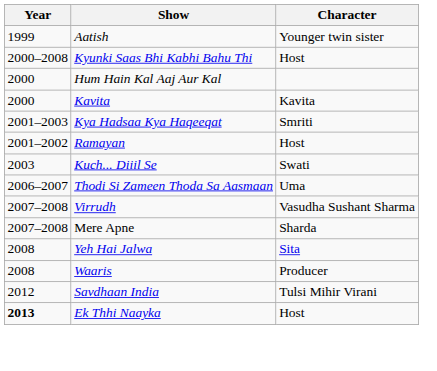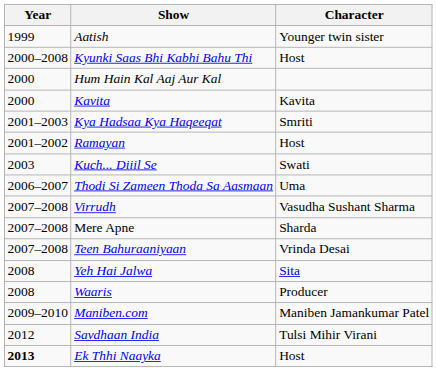 <table class="wikitable">
 <tr>
 <th>Year</th>
 <th>Show</th>
 <th>Character</th>
 </tr>
 <tr>
 <td>1999</td>
 <td><em>Aatish</em></td>
 <td>Younger twin sister</td>
 </tr>
 <tr>
 <td>2000–2008</td>
 <td><em><a href='#'>Kyunki Saas Bhi Kabhi Bahu Thi</a></em></td>
 <td>Host</td>
 </tr>
 <tr>
 <td>2000</td>
 <td><em>Hum Hain Kal Aaj Aur Kal</em></td>
 <td></td>
 </tr>
 <tr>
 <td>2000</td>
 <td><em><a href='#'>Kavita</a></em></td>
 <td>Kavita</td>
 </tr>
 <tr>
 <td>2001–2003</td>
 <td><em><a href='#'>Kya Hadsaa Kya Haqeeqat</a></em></td>
 <td>Smriti</td>
 </tr>
 <tr>
 <td>2001–2002</td>
 <td><em><a href='#'>Ramayan</a></em></td>
 <td>Host</td>
 </tr>
 <tr>
 <td>2003</td>
 <td><em><a href='#'>Kuch... Diiil Se</a></em></td>
 <td>Swati</td>
 </tr>
 <tr>
 <td>2006–2007</td>
 <td><em><a href='#'>Thodi Si Zameen Thoda Sa Aasmaan</a></em></td>
 <td>Uma</td>
 </tr>
 <tr>
 <td>2007–2008</td>
 <td><em><a href='#'>Virrudh</a></em></td>
 <td>Vasudha Sushant Sharma</td>
 </tr>
 <tr>
 <td>2007–2008</td>
 <td>Mere Apne</td>
 <td>Sharda</td>
 </tr>
 <tr>
+<td>2007–2008</td>
+<td><em><a href='#'>Teen Bahuraaniyaan</a></em></td>
+<td>Vrinda Desai</td>
+</tr>
+<tr>
 <td>2008</td>
 <td><em><a href='#'>Yeh Hai Jalwa</a></em></td>
 <td><a href='#'>Sita</a></td>
 </tr>
 <tr>
 <td>2008</td>
 <td><em><a href='#'>Waaris</a></em></td>
 <td>Producer</td>
+</tr>
+<tr>
+<td>2009–2010</td>
+<td><em><a href='#'>Maniben.com</a></em></td>
+<td>Maniben Jamankumar Patel</td>
 </tr>
 <tr>
 <td>2012</td>
 <td><em><a href='#'>Savdhaan India</a></em></td>
 <td>Tulsi Mihir Virani</td>
 </tr>
 <tr>
 <td><strong>2013</strong></td>
 <td><em><a href='#'>Ek Thhi Naayka</a></em></td>
 <td>Host</td>
 </tr>
 </table>
